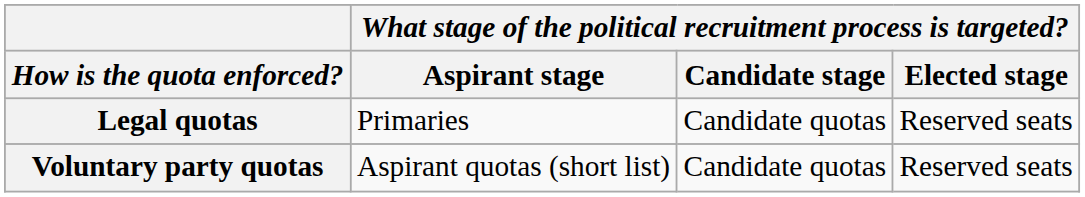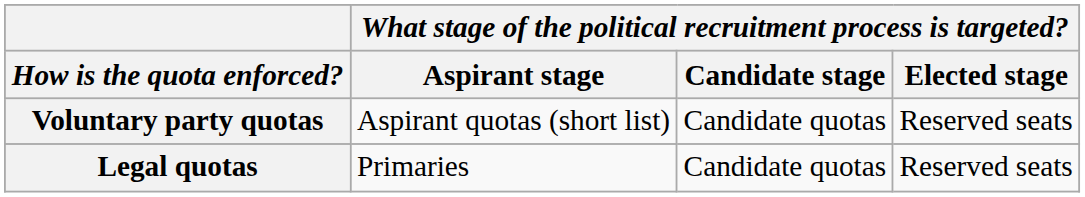 <table class="wikitable">
 <tr>
 <th></th>
 <th colspan="3"><em>What stage of the political recruitment process is targeted?</em></th>
 </tr>
 <tr>
 <th><em>How is the quota enforced?</em></th>
 <th>Aspirant stage</th>
 <th>Candidate stage</th>
 <th>Elected stage</th>
 </tr>
 <tr>
+<th>Voluntary party quotas</th>
+<td>Aspirant quotas (short list)</td>
+<td>Candidate quotas</td>
+<td>Reserved seats</td>
+</tr>
+<tr>
 <th><strong>Legal quotas</strong></th>
 <td>Primaries</td>
 <td>Candidate quotas</td>
 <td>Reserved seats</td>
 </tr>
-<tr>
-<th>Voluntary party quotas</th>
-<td>Aspirant quotas (short list)</td>
-<td>Candidate quotas</td>
-<td>Reserved seats</td>
-</tr>
 </table>
